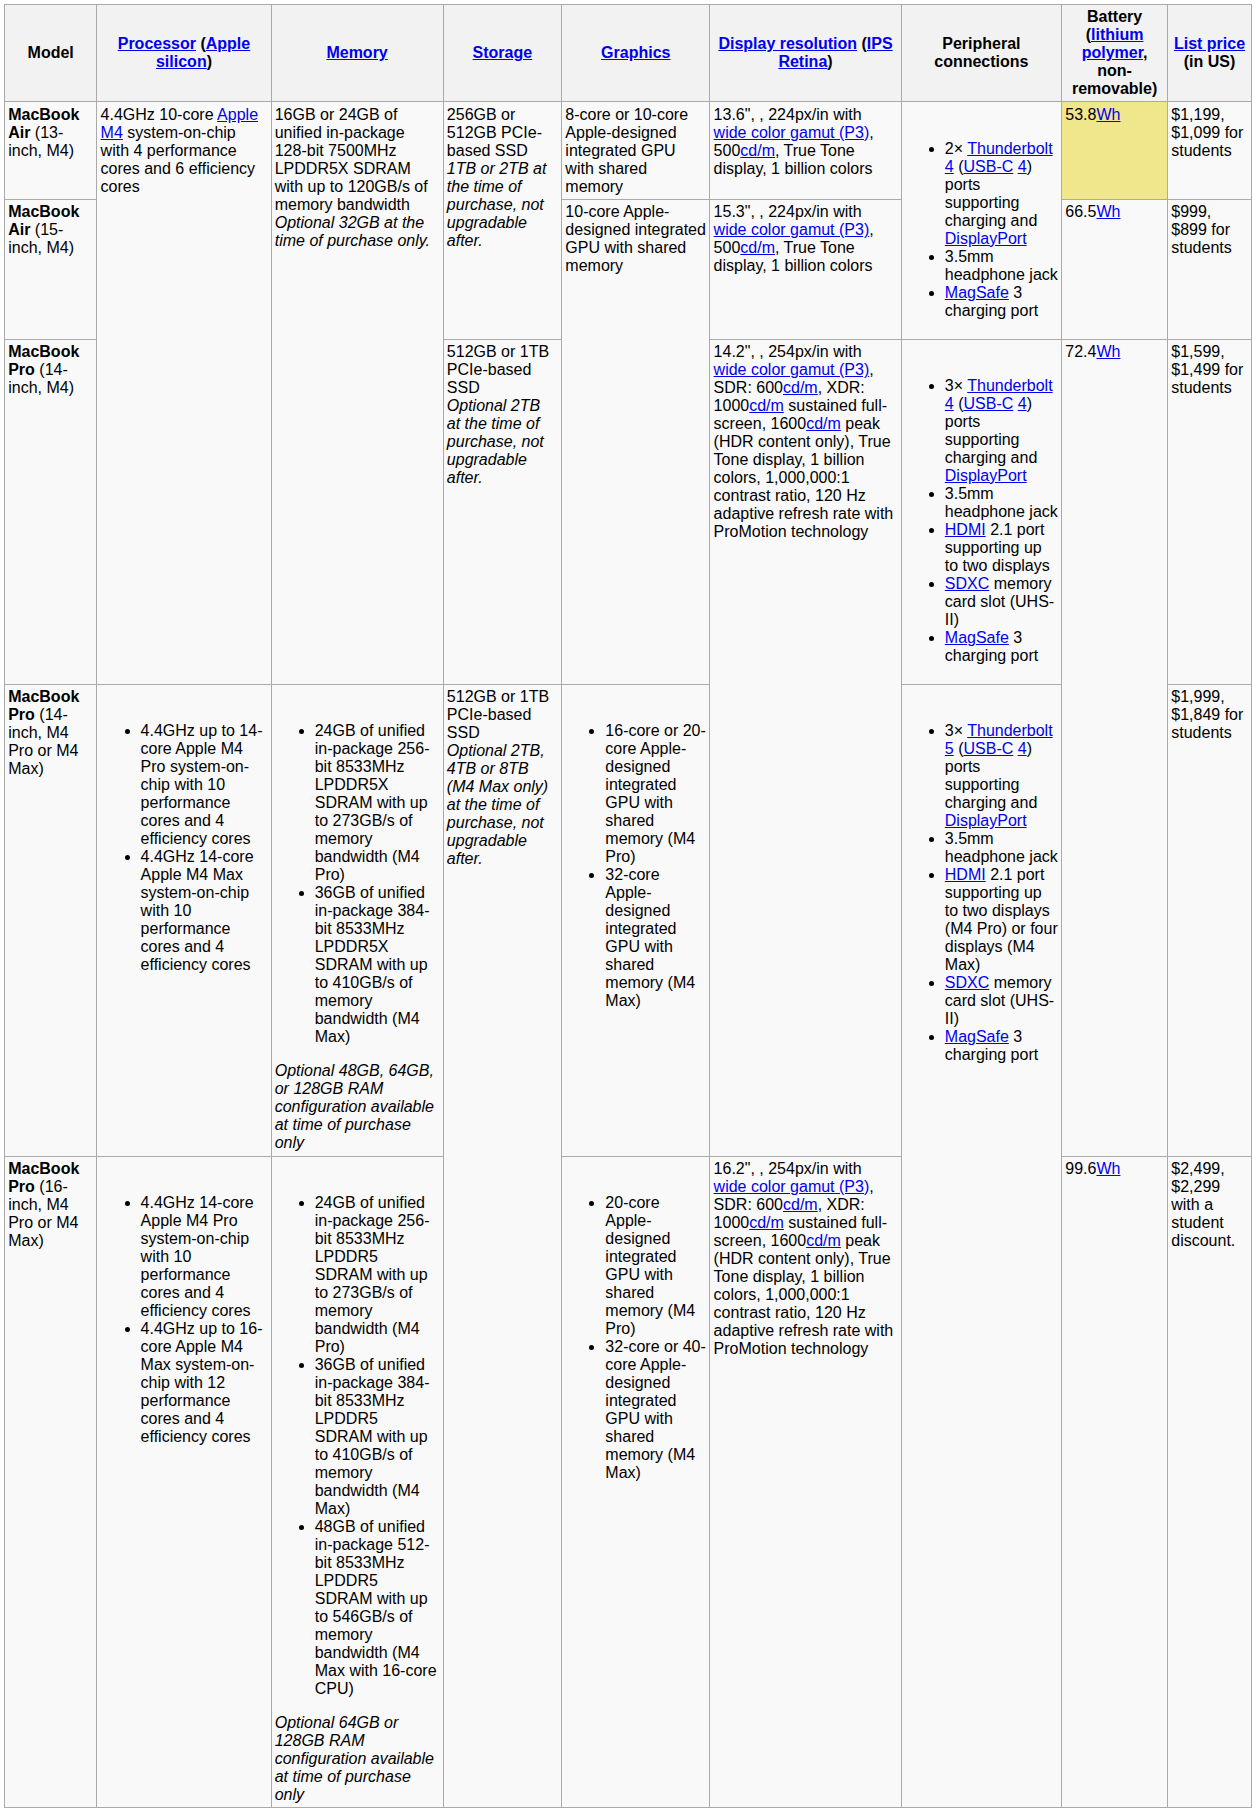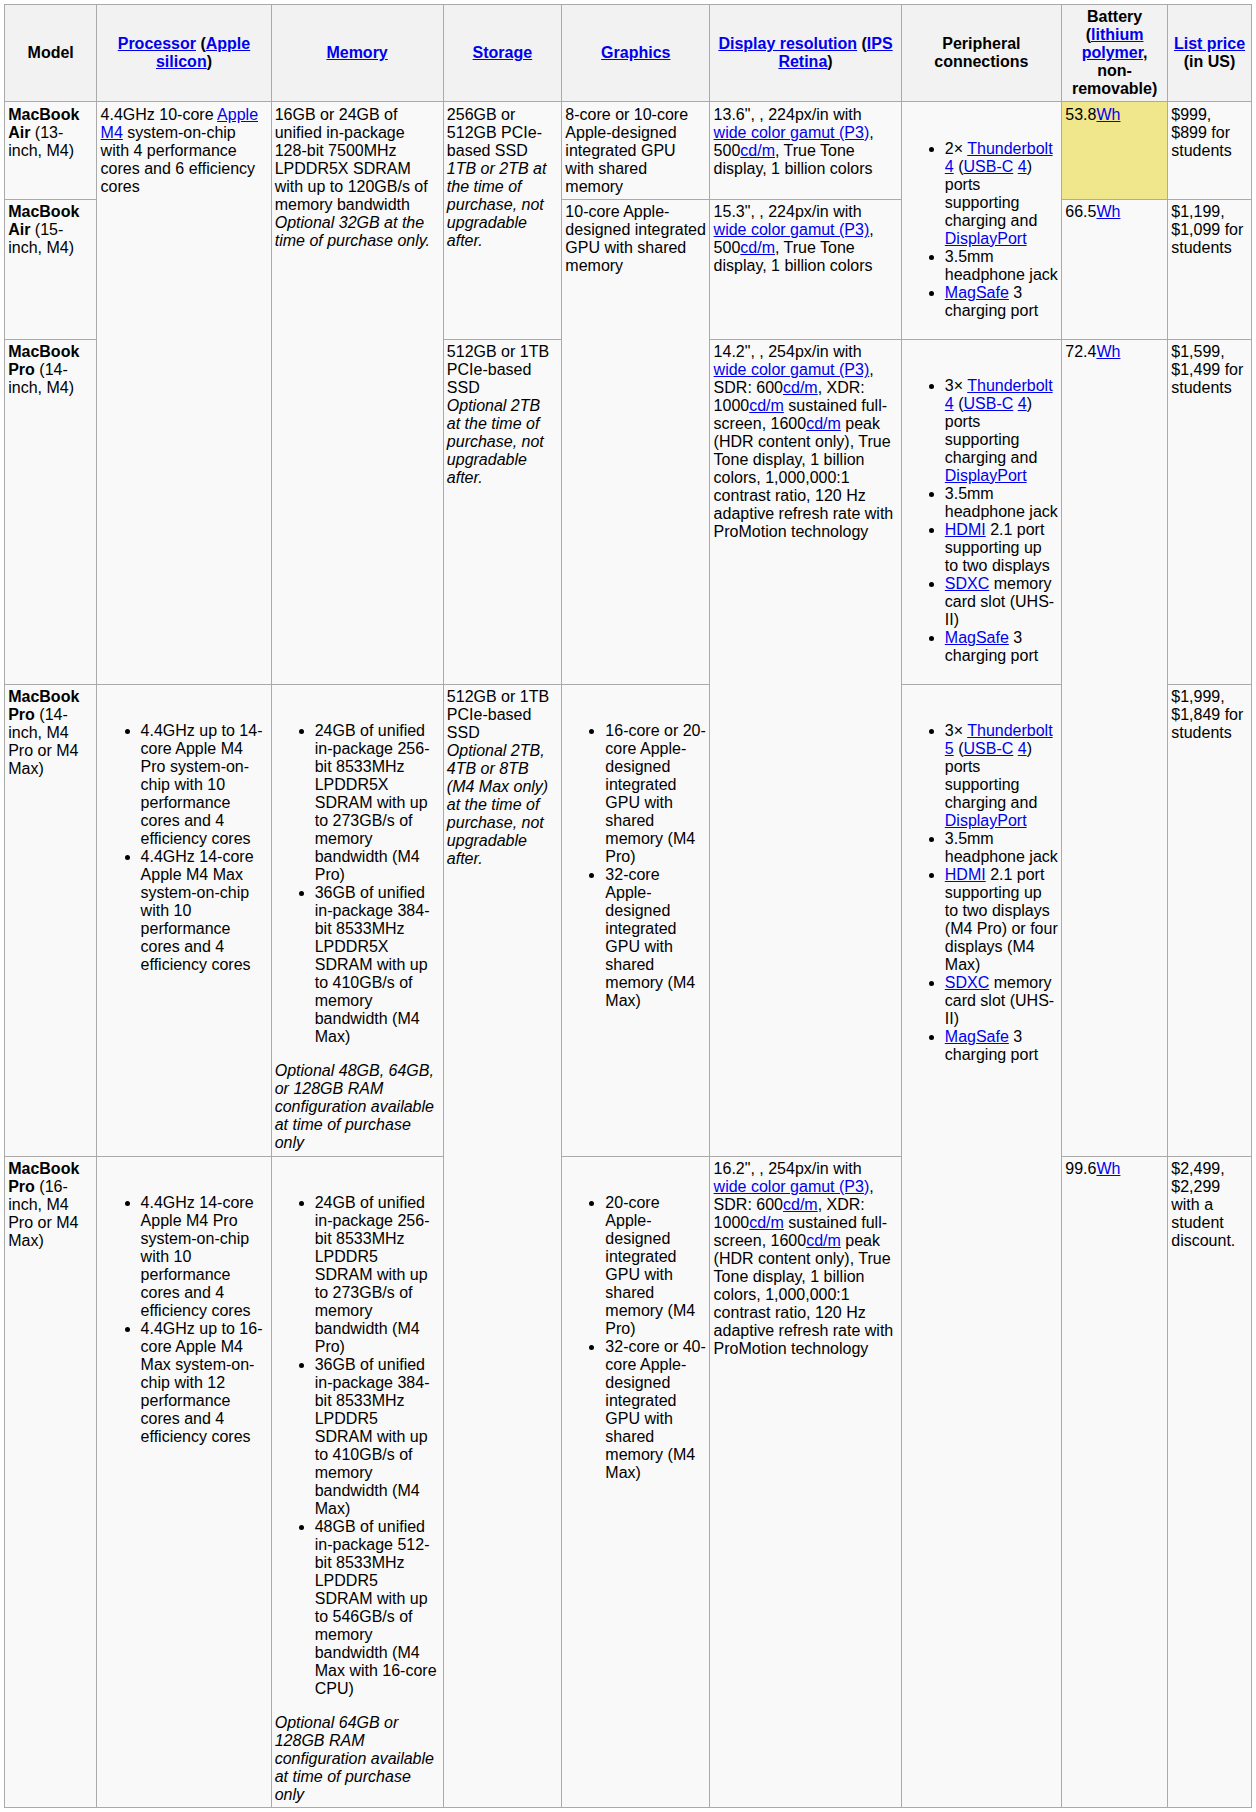 <table class="wikitable">
 <tr>
 <th>Model</th>
 <th><a href='#'>Processor</a> (<a href='#'>Apple silicon</a>)</th>
 <th><a href='#'>Memory</a></th>
 <th><a href='#'>Storage</a></th>
 <th><a href='#'>Graphics</a></th>
 <th><a href='#'>Display resolution</a> (<a href='#'>IPS</a> <a href='#'>Retina</a>)</th>
 <th><strong>Peripheral connections</strong></th>
 <th>Battery (<a href='#'>lithium polymer</a>, non-removable)</th>
 <th><a href='#'>List price</a> (in US)</th>
 </tr>
 <tr valign="top">
 <td><strong>MacBook Air</strong> (13-inch, M4)</td>
 <td rowspan="3">4.4GHz 10-core <a href='#'>Apple M4</a> system-on-chip with 4 performance cores and 6 efficiency cores</td>
 <td rowspan="3">16GB or 24GB of unified in-package 128-bit 7500MHz LPDDR5X SDRAM with up to 120GB/s of memory bandwidth<br><em>Optional 32GB at the time of purchase only.</em></td>
 <td rowspan="2">256GB or 512GB PCIe-based SSD<br><em>1TB or 2TB at the time of purchase, not upgradable after.</em></td>
 <td>8-core or 10-core Apple-designed integrated GPU with shared memory</td>
 <td>13.6", , 224px/in with <a href='#'>wide color gamut (P3)</a>, 500<a href='#'>cd/m</a>, True Tone display, 1 billion colors</td>
 <td rowspan="2"><br><ul><li>2× <a href='#'>Thunderbolt 4</a> (<a href='#'>USB-C</a> <a href='#'>4</a>) ports supporting charging and <a href='#'>DisplayPort</a></li><li>3.5mm headphone jack</li><li><a href='#'>MagSafe</a> 3 charging port</li></ul></td>
 <td style="background: khaki;">53.8<a href='#'>Wh</a></td>
-<td>$1,199, $1,099 for students</td>
+<td>$999, $899 for students</td>
 </tr>
 <tr valign="top">
 <td><strong>MacBook Air</strong> (15-inch, M4)</td>
 <td rowspan="2">10-core Apple-designed integrated GPU with shared memory</td>
 <td>15.3", , 224px/in with <a href='#'>wide color gamut (P3)</a>, 500<a href='#'>cd/m</a>, True Tone display, 1 billion colors</td>
 <td>66.5<a href='#'>Wh</a></td>
-<td>$999, $899 for students</td>
+<td>$1,199, $1,099 for students</td>
 </tr>
 <tr valign="top">
 <td><strong>MacBook Pro</strong> (14-inch, M4)</td>
 <td>512GB or 1TB PCIe-based SSD<br><em>Optional 2TB at the time of purchase, not upgradable after.</em></td>
 <td rowspan="2">14.2", , 254px/in with <a href='#'>wide color gamut (P3)</a>, SDR: 600<a href='#'>cd/m</a>, XDR: 1000<a href='#'>cd/m</a> sustained full-screen, 1600<a href='#'>cd/m</a> peak (HDR content only), True Tone display, 1 billion colors, 1,000,000:1 contrast ratio, 120 Hz adaptive refresh rate with ProMotion technology</td>
 <td><br><ul><li>3× <a href='#'>Thunderbolt 4</a> (<a href='#'>USB-C</a> <a href='#'>4</a>) ports supporting charging and <a href='#'>DisplayPort</a></li><li>3.5mm headphone jack</li><li><a href='#'>HDMI</a> 2.1 port supporting up to two displays</li><li><a href='#'>SDXC</a> memory card slot (UHS-II)</li><li><a href='#'>MagSafe</a> 3 charging port</li></ul></td>
 <td rowspan="2">72.4<a href='#'>Wh</a></td>
 <td>$1,599, $1,499 for students</td>
 </tr>
 <tr valign="top">
 <td><strong>MacBook Pro</strong> (14-inch, M4 Pro or M4 Max)</td>
 <td><br><ul><li>4.4GHz up to 14-core Apple M4 Pro system-on-chip with 10 performance cores and 4 efficiency cores</li><li>4.4GHz 14-core Apple M4 Max system-on-chip with 10 performance cores and 4 efficiency cores</li></ul></td>
 <td><br><ul><li>24GB of unified in-package 256-bit 8533MHz LPDDR5X SDRAM with up to 273GB/s of memory bandwidth (M4 Pro)</li><li>36GB of unified in-package 384-bit 8533MHz LPDDR5X SDRAM with up to 410GB/s of memory bandwidth (M4 Max)</li></ul><em>Optional 48GB, 64GB, or 128GB RAM configuration available at time of purchase only</em></td>
 <td rowspan="2">512GB or 1TB PCIe-based SSD<br><em>Optional 2TB, 4TB or 8TB (M4 Max only) at the time of purchase, not upgradable after.</em></td>
 <td><br><ul><li>16-core or 20-core Apple-designed integrated GPU with shared memory (M4 Pro)</li><li>32-core Apple-designed integrated GPU with shared memory (M4 Max)</li></ul></td>
 <td rowspan="2"><br><ul><li>3× <a href='#'>Thunderbolt 5</a> (<a href='#'>USB-C</a> <a href='#'>4</a>) ports supporting charging and <a href='#'>DisplayPort</a></li><li>3.5mm headphone jack</li><li><a href='#'>HDMI</a> 2.1 port supporting up to two displays (M4 Pro) or four displays (M4 Max)</li><li><a href='#'>SDXC</a> memory card slot (UHS-II)</li><li><a href='#'>MagSafe</a> 3 charging port</li></ul></td>
 <td>$1,999, $1,849 for students</td>
 </tr>
 <tr valign="top">
 <td><strong>MacBook Pro</strong> (16-inch, M4 Pro or M4 Max)</td>
 <td><br><ul><li>4.4GHz 14-core Apple M4 Pro system-on-chip with 10 performance cores and 4 efficiency cores</li><li>4.4GHz up to 16-core Apple M4 Max system-on-chip with 12 performance cores and 4 efficiency cores</li></ul></td>
 <td><br><ul><li>24GB of unified in-package 256-bit 8533MHz LPDDR5 SDRAM with up to 273GB/s of memory bandwidth (M4 Pro)</li><li>36GB of unified in-package 384-bit 8533MHz LPDDR5 SDRAM with up to 410GB/s of memory bandwidth (M4 Max)</li><li>48GB of unified in-package 512-bit 8533MHz LPDDR5 SDRAM with up to 546GB/s of memory bandwidth (M4 Max with 16-core CPU)</li></ul><em>Optional 64GB or 128GB RAM configuration available at time of purchase only</em></td>
 <td><br><ul><li>20-core Apple-designed integrated GPU with shared memory (M4 Pro)</li><li>32-core or 40-core Apple-designed integrated GPU with shared memory (M4 Max)</li></ul></td>
 <td>16.2", , 254px/in with <a href='#'>wide color gamut (P3)</a>, SDR: 600<a href='#'>cd/m</a>, XDR: 1000<a href='#'>cd/m</a> sustained full-screen, 1600<a href='#'>cd/m</a> peak (HDR content only), True Tone display, 1 billion colors, 1,000,000:1 contrast ratio, 120 Hz adaptive refresh rate with ProMotion technology</td>
 <td>99.6<a href='#'>Wh</a></td>
 <td>$2,499, $2,299 with a student discount.</td>
 </tr>
 </table>
